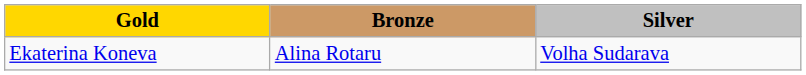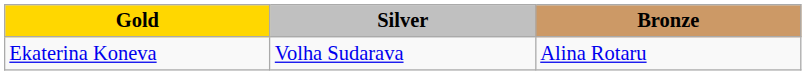 <table class="wikitable" style="text-align:left">
 <tr align="center">
 <td width=200 bgcolor=gold><strong>Gold</strong></td>
+<td width=200 bgcolor=silver><strong>Silver</strong></td>
 <td width=200 bgcolor=CC9966><strong>Bronze</strong></td>
-<td width=200 bgcolor=silver><strong>Silver</strong></td>
 </tr>
 <tr>
 <td><a href='#'>Ekaterina Koneva</a><br><em></em></td>
+<td><a href='#'>Volha Sudarava</a><br><em></em></td>
 <td><a href='#'>Alina Rotaru</a><br><em></em></td>
-<td><a href='#'>Volha Sudarava</a><br><em></em></td>
 </tr>
 </table>
